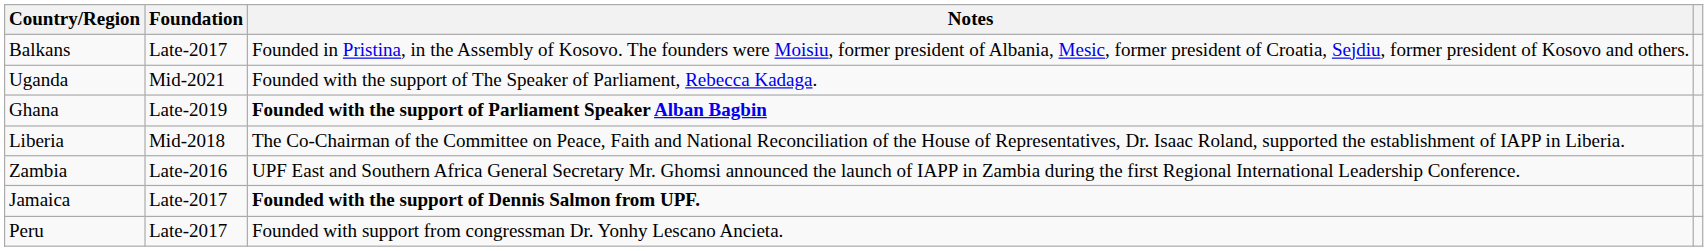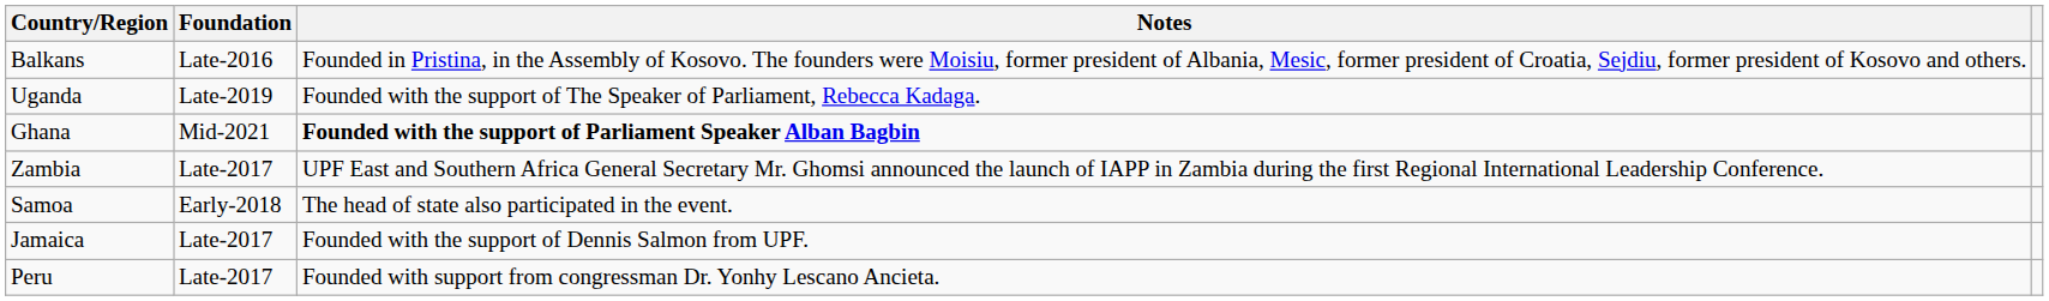 <table class="wikitable">
 <tr>
 <th>Country/Region</th>
 <th>Foundation</th>
 <th>Notes</th>
 <th></th>
 </tr>
 <tr>
 <td>Balkans</td>
-<td>Late-2017</td>
+<td>Late-2016</td>
 <td>Founded in <a href='#'>Pristina</a>, in the Assembly of Kosovo. The founders were <a href='#'>Moisiu</a>, former president of Albania, <a href='#'>Mesic</a>, former president of Croatia, <a href='#'>Sejdiu</a>, former president of Kosovo and others.</td>
 <td></td>
 </tr>
 <tr>
 <td>Uganda</td>
-<td>Mid-2021</td>
+<td>Late-2019</td>
 <td>Founded with the support of The Speaker of Parliament, <a href='#'>Rebecca Kadaga</a>.</td>
 <td></td>
 </tr>
 <tr>
 <td>Ghana</td>
-<td>Late-2019</td>
+<td>Mid-2021</td>
 <td><strong>Founded with the support of Parliament Speaker <a href='#'>Alban Bagbin</a></strong></td>
 <td></td>
 </tr>
 <tr>
-<td>Liberia</td>
-<td>Mid-2018</td>
-<td>The Co-Chairman of the Committee on Peace, Faith and National Reconciliation of the House of Representatives, Dr. Isaac Roland, supported the establishment of IAPP in Liberia.</td>
+<td>Zambia</td>
+<td>Late-2017</td>
+<td>UPF East and Southern Africa General Secretary Mr. Ghomsi announced the launch of IAPP in Zambia during the first Regional International Leadership Conference.</td>
 <td></td>
 </tr>
 <tr>
-<td>Zambia</td>
-<td>Late-2016</td>
-<td>UPF East and Southern Africa General Secretary Mr. Ghomsi announced the launch of IAPP in Zambia during the first Regional International Leadership Conference.</td>
+<td>Samoa</td>
+<td>Early-2018</td>
+<td>The head of state also participated in the event.</td>
 <td></td>
 </tr>
 <tr>
 <td>Jamaica</td>
 <td>Late-2017</td>
-<td><strong>Founded with the support of Dennis Salmon from UPF.</strong></td>
+<td>Founded with the support of Dennis Salmon from UPF.</td>
 <td></td>
 </tr>
 <tr>
 <td>Peru</td>
 <td>Late-2017</td>
 <td>Founded with support from congressman Dr. Yonhy Lescano Ancieta.</td>
 <td></td>
 </tr>
 </table>
